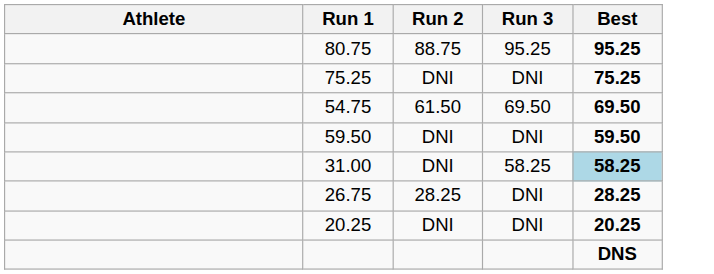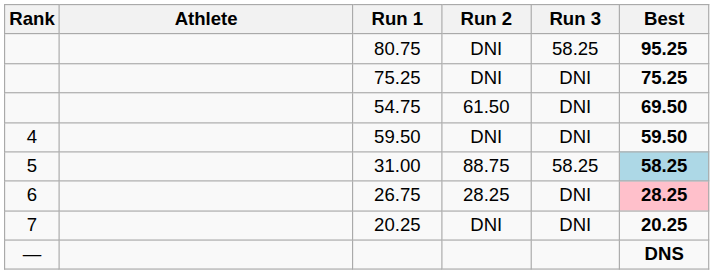 <table class=wikitable style="text-align:center">
 <tr>
+<th width=40>Rank</th>
 <th width=250>Athlete</th>
 <th width=70>Run 1</th>
 <th width=70>Run 2</th>
 <th width=70>Run 3</th>
 <th width=70>Best</th>
 </tr>
 <tr>
+<td></td>
 <td align=left></td>
 <td>80.75</td>
-<td>88.75</td>
-<td>95.25</td>
+<td>DNI</td>
+<td>58.25</td>
 <td><strong>95.25</strong></td>
 </tr>
 <tr>
+<td></td>
 <td align=left></td>
 <td>75.25</td>
 <td>DNI</td>
 <td>DNI</td>
 <td><strong>75.25</strong></td>
 </tr>
 <tr>
+<td></td>
 <td align=left></td>
 <td>54.75</td>
 <td>61.50</td>
-<td>69.50</td>
+<td>DNI</td>
 <td><strong>69.50</strong></td>
 </tr>
 <tr>
+<td>4</td>
 <td align=left></td>
 <td>59.50</td>
 <td>DNI</td>
 <td>DNI</td>
 <td><strong>59.50</strong></td>
 </tr>
 <tr>
+<td>5</td>
 <td align=left></td>
 <td>31.00</td>
-<td>DNI</td>
+<td>88.75</td>
 <td>58.25</td>
 <td style="background: lightblue;"><strong>58.25</strong></td>
 </tr>
 <tr>
+<td>6</td>
 <td align=left></td>
 <td>26.75</td>
 <td>28.25</td>
 <td>DNI</td>
-<td><strong>28.25</strong></td>
+<td style="background: pink;"><strong>28.25</strong></td>
 </tr>
 <tr>
+<td>7</td>
 <td align=left></td>
 <td>20.25</td>
 <td>DNI</td>
 <td>DNI</td>
 <td><strong>20.25</strong></td>
 </tr>
 <tr>
+<td>—</td>
 <td align=left></td>
 <td></td>
 <td></td>
 <td></td>
 <td><strong>DNS</strong></td>
 </tr>
 </table>
